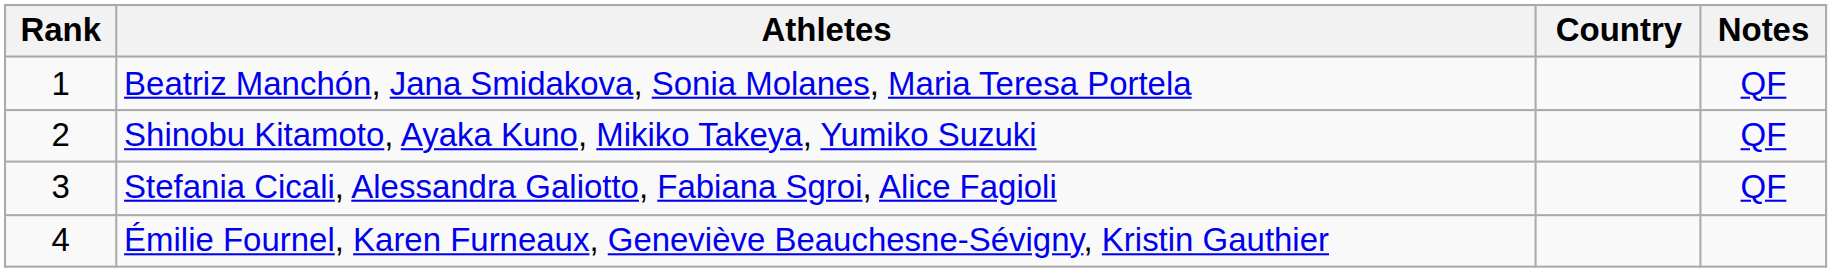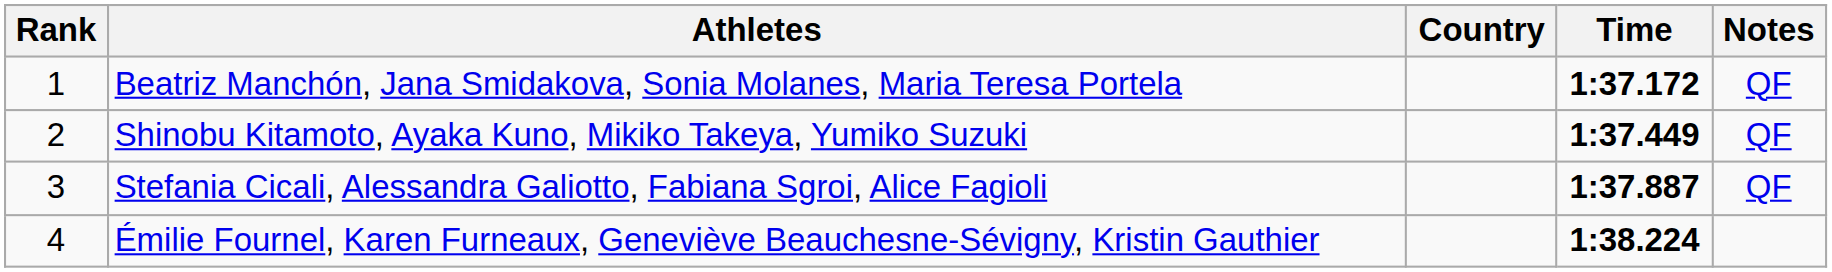 <table class="wikitable sortable" width=70% style="text-align:center">
 <tr>
 <th>Rank</th>
 <th>Athletes</th>
 <th>Country</th>
+<th>Time</th>
 <th>Notes</th>
 </tr>
 <tr>
 <td>1</td>
 <td align=left><a href='#'>Beatriz Manchón</a>, <a href='#'>Jana Smidakova</a>, <a href='#'>Sonia Molanes</a>, <a href='#'>Maria Teresa Portela</a></td>
 <td align=left></td>
+<td><strong>1:37.172</strong></td>
 <td><a href='#'>QF</a></td>
 </tr>
 <tr>
 <td>2</td>
 <td align=left><a href='#'>Shinobu Kitamoto</a>, <a href='#'>Ayaka Kuno</a>, <a href='#'>Mikiko Takeya</a>, <a href='#'>Yumiko Suzuki</a></td>
 <td align=left></td>
+<td><strong>1:37.449</strong></td>
 <td><a href='#'>QF</a></td>
 </tr>
 <tr>
 <td>3</td>
 <td align=left><a href='#'>Stefania Cicali</a>, <a href='#'>Alessandra Galiotto</a>, <a href='#'>Fabiana Sgroi</a>, <a href='#'>Alice Fagioli</a></td>
 <td align=left></td>
+<td><strong>1:37.887</strong></td>
 <td><a href='#'>QF</a></td>
 </tr>
 <tr>
 <td>4</td>
 <td align=left><a href='#'>Émilie Fournel</a>, <a href='#'>Karen Furneaux</a>, <a href='#'>Geneviève Beauchesne-Sévigny</a>, <a href='#'>Kristin Gauthier</a></td>
 <td align=left></td>
+<td><strong>1:38.224</strong></td>
 <td></td>
 </tr>
 </table>
